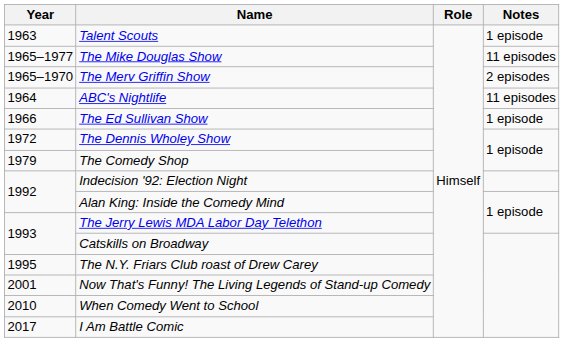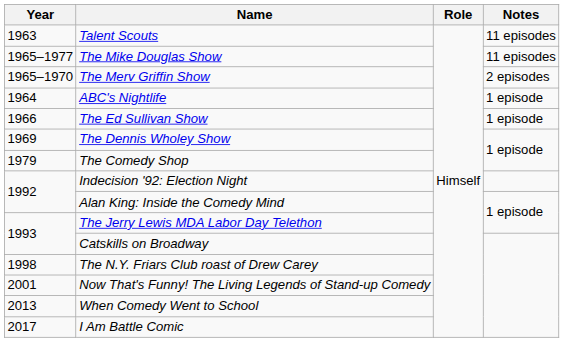 <table class="wikitable">
 <tr>
 <th>Year</th>
 <th>Name</th>
 <th>Role</th>
 <th>Notes</th>
 </tr>
 <tr>
 <td>1963</td>
 <td><a href='#'><em>Talent Scouts</em></a></td>
 <td rowspan="15">Himself</td>
-<td>1 episode</td>
+<td>11 episodes</td>
 </tr>
 <tr>
 <td>1965–1977</td>
 <td><em><a href='#'>The Mike Douglas Show</a></em></td>
 <td>11 episodes</td>
 </tr>
 <tr>
 <td>1965–1970</td>
 <td><em><a href='#'>The Merv Griffin Show</a></em></td>
 <td>2 episodes</td>
 </tr>
 <tr>
 <td>1964</td>
 <td><em><a href='#'>ABC's Nightlife</a></em></td>
-<td>11 episodes</td>
+<td>1 episode</td>
 </tr>
 <tr>
 <td>1966</td>
 <td><em><a href='#'>The Ed Sullivan Show</a></em></td>
 <td>1 episode</td>
 </tr>
 <tr>
-<td>1972</td>
+<td>1969</td>
 <td><a href='#'><em>The Dennis Wholey Show</em></a></td>
 <td rowspan="2">1 episode</td>
 </tr>
 <tr>
 <td>1979</td>
 <td><em>The Comedy Shop</em></td>
 </tr>
 <tr>
 <td rowspan="2">1992</td>
 <td><em>Indecision '92: Election Night</em></td>
 <td></td>
 </tr>
 <tr>
 <td><em>Alan King: Inside the Comedy Mind</em></td>
 <td rowspan="2">1 episode</td>
 </tr>
 <tr>
 <td rowspan="2">1993</td>
 <td><em><a href='#'>The Jerry Lewis MDA Labor Day Telethon</a></em></td>
 </tr>
 <tr>
 <td><em>Catskills on Broadway</em></td>
 <td rowspan="5"></td>
 </tr>
 <tr>
-<td>1995</td>
+<td>1998</td>
 <td><em>The N.Y. Friars Club roast of Drew Carey</em></td>
 </tr>
 <tr>
 <td>2001</td>
 <td><em>Now That's Funny! The Living Legends of Stand-up Comedy</em></td>
 </tr>
 <tr>
-<td>2010</td>
+<td>2013</td>
 <td><em>When Comedy Went to School</em></td>
 </tr>
 <tr>
 <td>2017</td>
 <td><em>I Am Battle Comic</em></td>
 </tr>
 </table>
